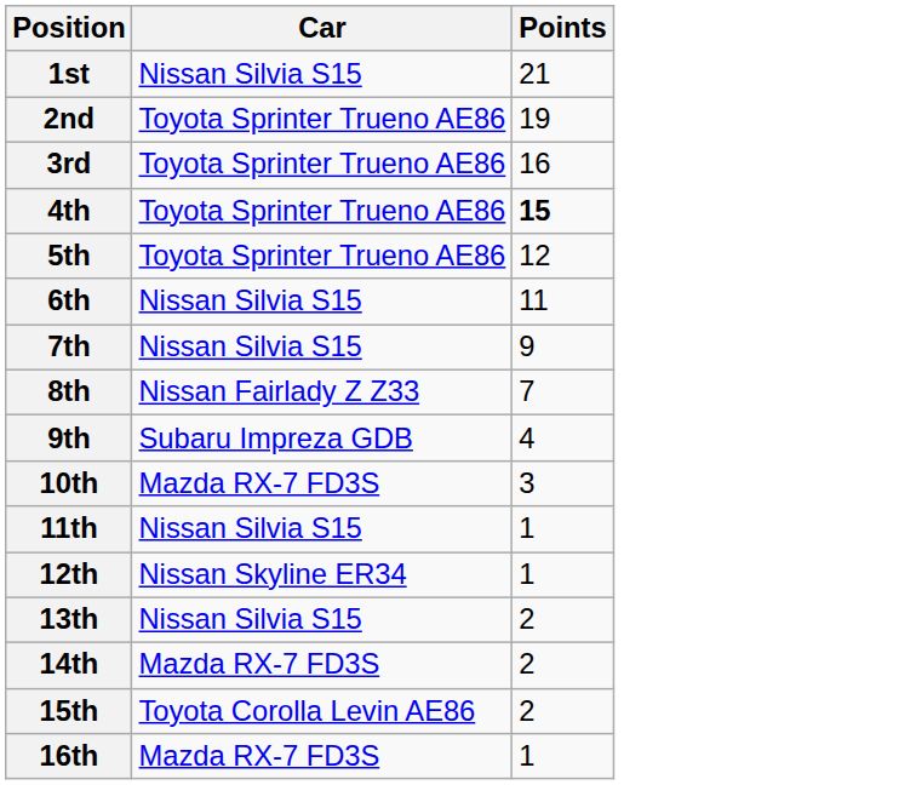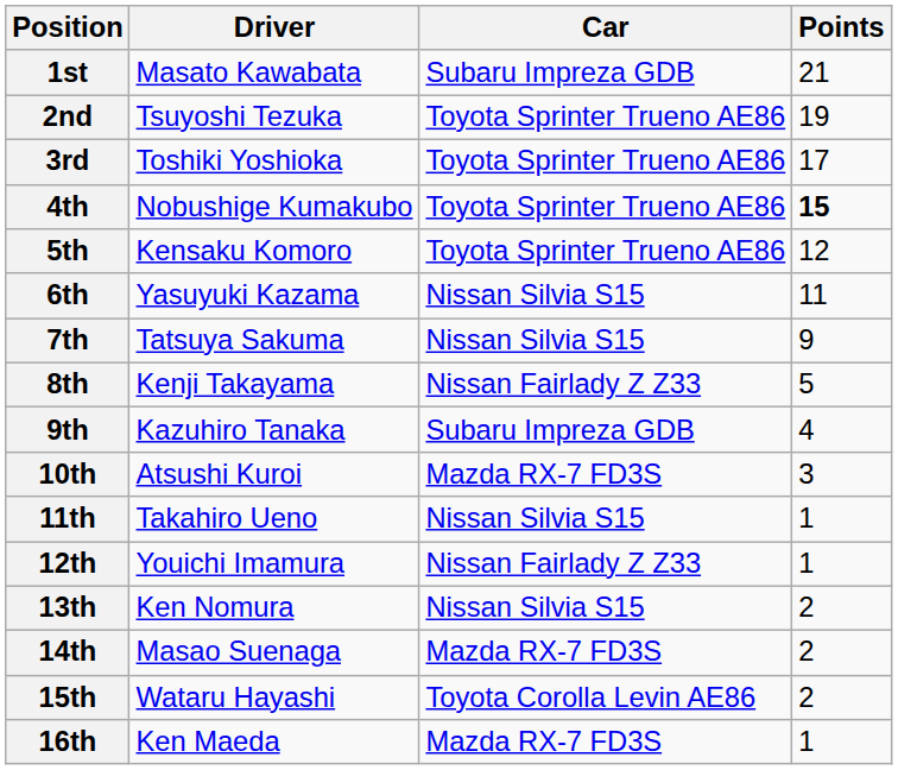 <table class="wikitable">
 <tr>
 <th>Position</th>
+<th>Driver</th>
 <th>Car</th>
 <th>Points</th>
 </tr>
 <tr>
 <th>1st</th>
-<td><a href='#'>Nissan Silvia S15</a></td>
+<td><a href='#'>Masato Kawabata</a></td>
+<td><a href='#'>Subaru Impreza GDB</a></td>
 <td>21</td>
 </tr>
 <tr>
 <th>2nd</th>
+<td><a href='#'>Tsuyoshi Tezuka</a></td>
 <td><a href='#'>Toyota Sprinter Trueno AE86</a></td>
 <td>19</td>
 </tr>
 <tr>
 <th>3rd</th>
+<td><a href='#'>Toshiki Yoshioka</a></td>
 <td><a href='#'>Toyota Sprinter Trueno AE86</a></td>
-<td>16</td>
+<td>17</td>
 </tr>
 <tr>
 <th>4th</th>
+<td><a href='#'>Nobushige Kumakubo</a></td>
 <td><a href='#'>Toyota Sprinter Trueno AE86</a></td>
 <td><strong>15</strong></td>
 </tr>
 <tr>
 <th>5th</th>
+<td><a href='#'>Kensaku Komoro</a></td>
 <td><a href='#'>Toyota Sprinter Trueno AE86</a></td>
 <td>12</td>
 </tr>
 <tr>
 <th>6th</th>
+<td><a href='#'>Yasuyuki Kazama</a></td>
 <td><a href='#'>Nissan Silvia S15</a></td>
 <td>11</td>
 </tr>
 <tr>
 <th>7th</th>
+<td><a href='#'>Tatsuya Sakuma</a></td>
 <td><a href='#'>Nissan Silvia S15</a></td>
 <td>9</td>
 </tr>
 <tr>
 <th>8th</th>
+<td><a href='#'>Kenji Takayama</a></td>
 <td><a href='#'>Nissan Fairlady Z Z33</a></td>
-<td>7</td>
+<td>5</td>
 </tr>
 <tr>
 <th>9th</th>
+<td><a href='#'>Kazuhiro Tanaka</a></td>
 <td><a href='#'>Subaru Impreza GDB</a></td>
 <td>4</td>
 </tr>
 <tr>
 <th>10th</th>
+<td><a href='#'>Atsushi Kuroi</a></td>
 <td><a href='#'>Mazda RX-7 FD3S</a></td>
 <td>3</td>
 </tr>
 <tr>
 <th>11th</th>
+<td><a href='#'>Takahiro Ueno</a></td>
 <td><a href='#'>Nissan Silvia S15</a></td>
 <td>1</td>
 </tr>
 <tr>
 <th>12th</th>
-<td><a href='#'>Nissan Skyline ER34</a></td>
+<td><a href='#'>Youichi Imamura</a></td>
+<td><a href='#'>Nissan Fairlady Z Z33</a></td>
 <td>1</td>
 </tr>
 <tr>
 <th>13th</th>
+<td><a href='#'>Ken Nomura</a></td>
 <td><a href='#'>Nissan Silvia S15</a></td>
 <td>2</td>
 </tr>
 <tr>
 <th>14th</th>
+<td><a href='#'>Masao Suenaga</a></td>
 <td><a href='#'>Mazda RX-7 FD3S</a></td>
 <td>2</td>
 </tr>
 <tr>
 <th>15th</th>
+<td><a href='#'>Wataru Hayashi</a></td>
 <td><a href='#'>Toyota Corolla Levin AE86</a></td>
 <td>2</td>
 </tr>
 <tr>
 <th>16th</th>
+<td><a href='#'>Ken Maeda</a></td>
 <td><a href='#'>Mazda RX-7 FD3S</a></td>
 <td>1</td>
 </tr>
 </table>
